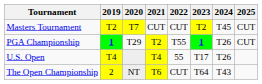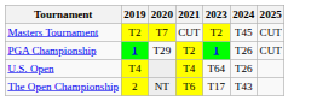 <table class="wikitable" style="font-size:95%;text-align:center;">
 <tr>
 <th>Tournament</th>
 <th>2019</th>
 <th>2020</th>
 <th>2021</th>
-<th>2022</th>
 <th>2023</th>
 <th>2024</th>
 <th>2025</th>
 </tr>
 <tr>
 <td align=left><a href='#'>Masters Tournament</a></td>
 <td style="background:yellow;">T2</td>
 <td style="background:yellow;">T7</td>
-<td>CUT</td>
 <td>CUT</td>
 <td style="background:yellow;">T2</td>
 <td>T45</td>
 <td>CUT</td>
 </tr>
 <tr>
 <td align=left><a href='#'>PGA Championship</a></td>
 <td style="background:lime;"><a href='#'><strong>1</strong></a></td>
 <td>T29</td>
 <td style="background:yellow;">T2</td>
-<td>T55</td>
 <td style="background:lime;"><a href='#'><strong>1</strong></a></td>
 <td>T26</td>
 <td>CUT</td>
 </tr>
 <tr>
 <td align=left><a href='#'>U.S. Open</a></td>
 <td style="background:yellow;">T4</td>
 <td style="background:#eeeeee;"></td>
 <td style="background:yellow;">T4</td>
-<td>55</td>
-<td>T17</td>
+<td>T64</td>
 <td>T26</td>
 <td></td>
 </tr>
 <tr>
 <td align=left><a href='#'>The Open Championship</a></td>
 <td style="background:yellow;">2</td>
 <td style="background:#eeeeee;">NT</td>
 <td style="background:yellow;">T6</td>
-<td>CUT</td>
-<td>T64</td>
+<td>T17</td>
 <td>T43</td>
 <td></td>
 </tr>
 </table>
